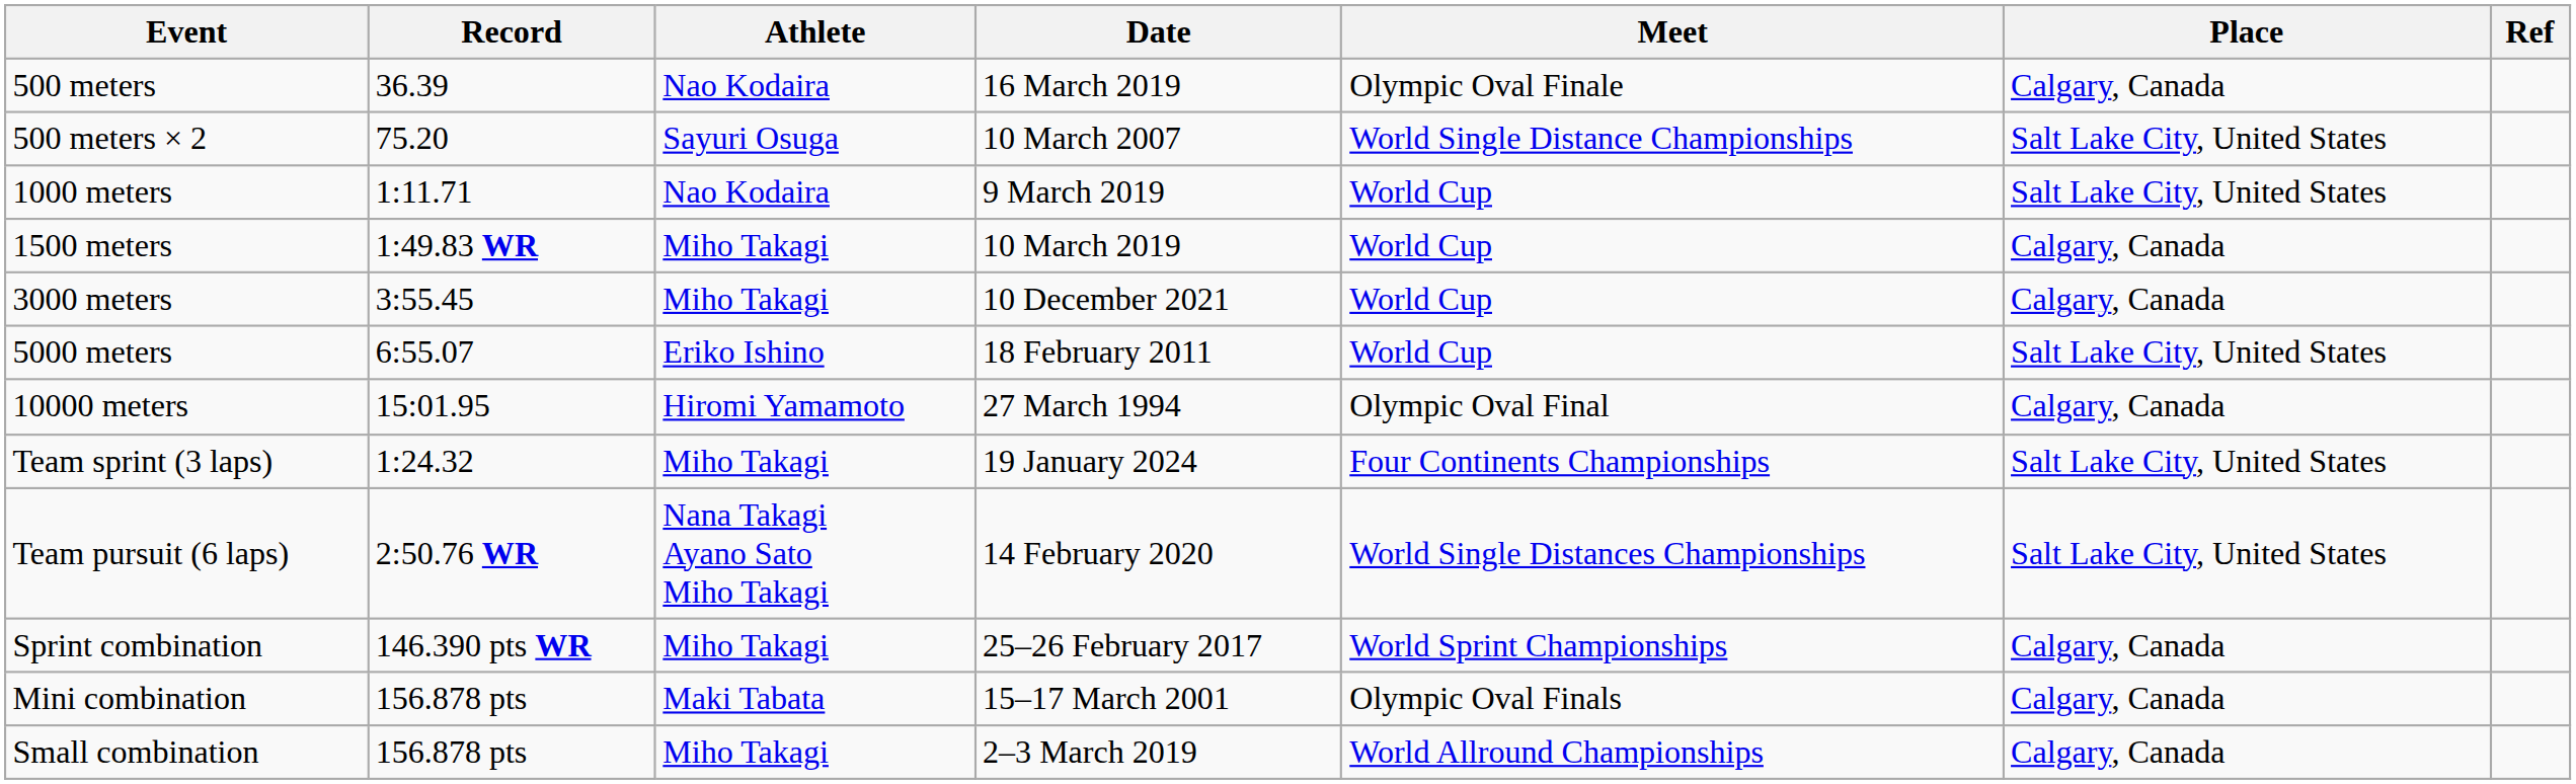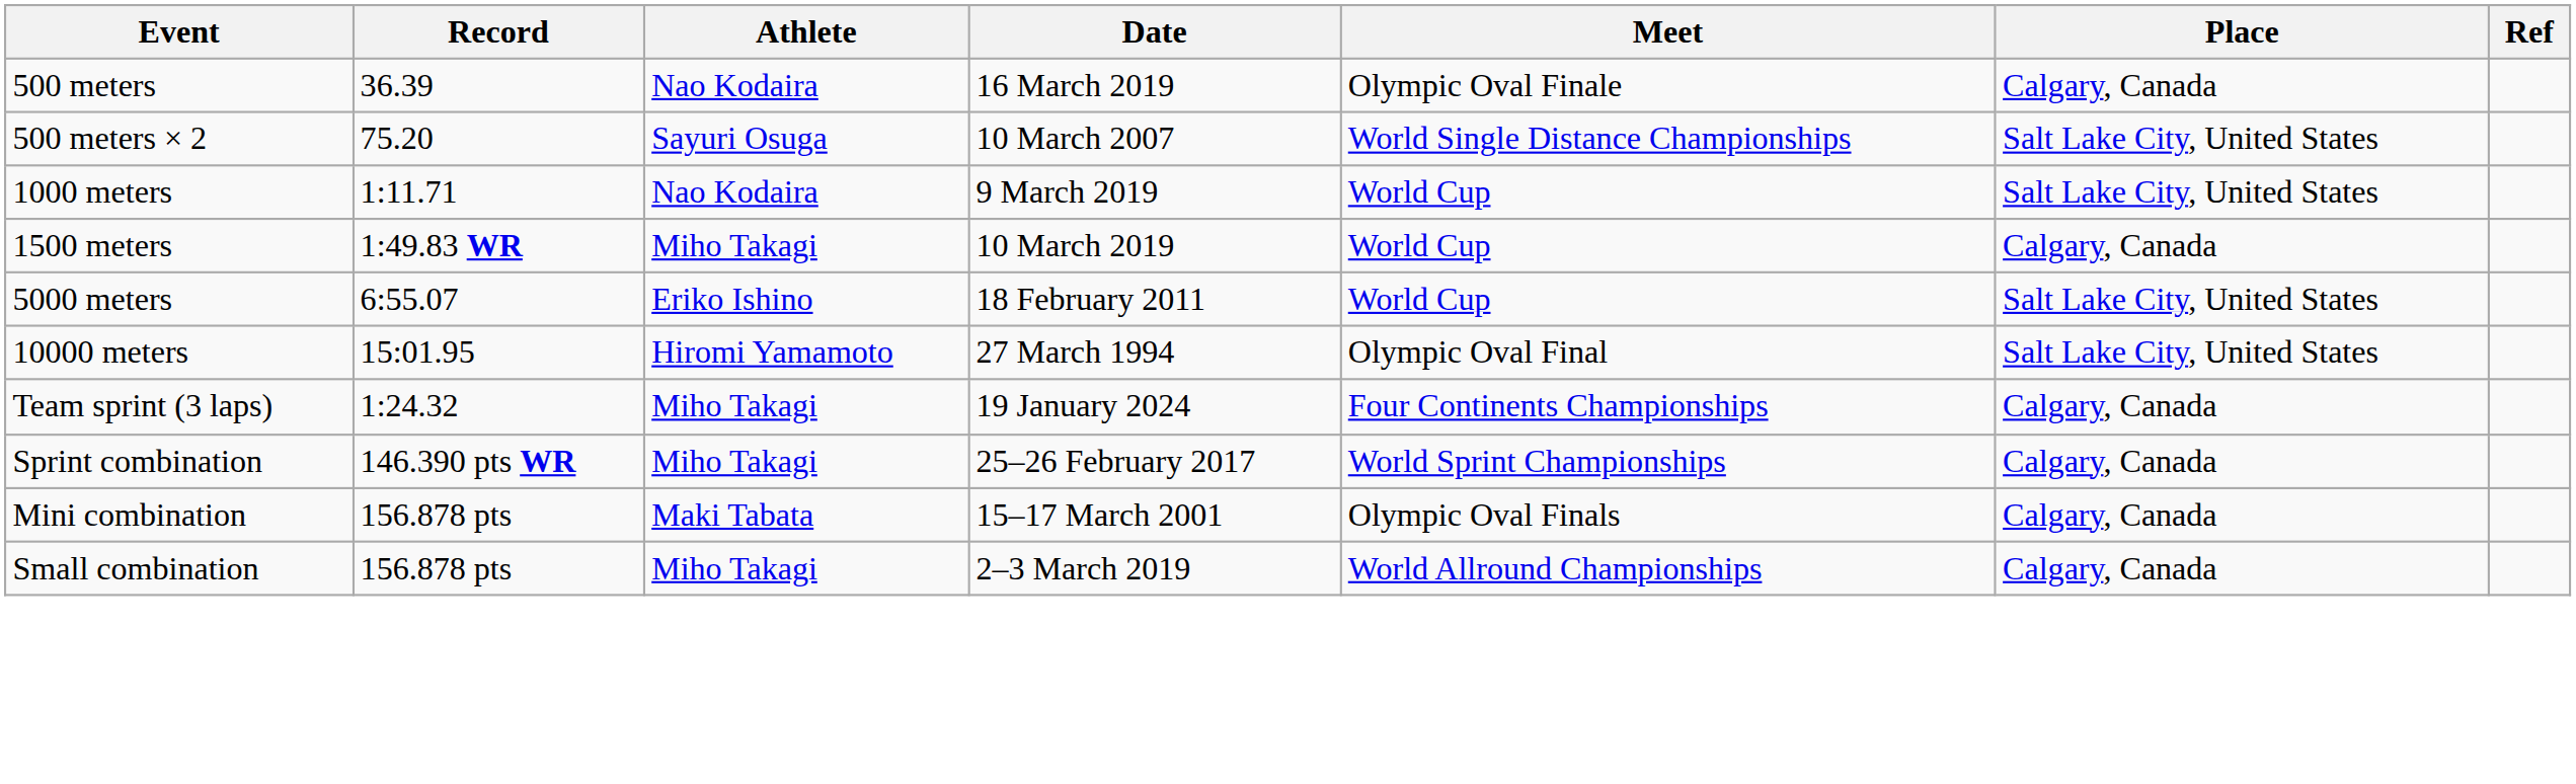 <table class="wikitable" style="font-size:95%; width: 95%;">
 <tr>
 <th>Event</th>
 <th>Record</th>
 <th>Athlete</th>
 <th>Date</th>
 <th>Meet</th>
 <th>Place</th>
 <th>Ref</th>
 </tr>
 <tr>
 <td>500 meters</td>
 <td>36.39</td>
 <td><a href='#'>Nao Kodaira</a></td>
 <td>16 March 2019</td>
 <td>Olympic Oval Finale</td>
 <td><a href='#'>Calgary</a>, Canada</td>
 <td></td>
 </tr>
 <tr>
 <td>500 meters × 2</td>
 <td>75.20</td>
 <td><a href='#'>Sayuri Osuga</a></td>
 <td>10 March 2007</td>
 <td><a href='#'>World Single Distance Championships</a></td>
 <td><a href='#'>Salt Lake City</a>, United States</td>
 <td></td>
 </tr>
 <tr>
 <td>1000 meters</td>
 <td>1:11.71</td>
 <td><a href='#'>Nao Kodaira</a></td>
 <td>9 March 2019</td>
 <td><a href='#'>World Cup</a></td>
 <td><a href='#'>Salt Lake City</a>, United States</td>
 <td></td>
 </tr>
 <tr>
 <td>1500 meters</td>
 <td>1:49.83 <strong><a href='#'>WR</a></strong></td>
 <td><a href='#'>Miho Takagi</a></td>
 <td>10 March 2019</td>
 <td><a href='#'>World Cup</a></td>
 <td><a href='#'>Calgary</a>, Canada</td>
 <td></td>
 </tr>
 <tr>
-<td>3000 meters</td>
-<td>3:55.45</td>
-<td><a href='#'>Miho Takagi</a></td>
-<td>10 December 2021</td>
-<td><a href='#'>World Cup</a></td>
-<td><a href='#'>Calgary</a>, Canada</td>
-<td></td>
-</tr>
-<tr>
 <td>5000 meters</td>
 <td>6:55.07</td>
 <td><a href='#'>Eriko Ishino</a></td>
 <td>18 February 2011</td>
 <td><a href='#'>World Cup</a></td>
 <td><a href='#'>Salt Lake City</a>, United States</td>
 <td></td>
 </tr>
 <tr>
 <td>10000 meters</td>
 <td>15:01.95</td>
 <td><a href='#'>Hiromi Yamamoto</a></td>
 <td>27 March 1994</td>
 <td>Olympic Oval Final</td>
-<td><a href='#'>Calgary</a>, Canada</td>
+<td><a href='#'>Salt Lake City</a>, United States</td>
 <td></td>
 </tr>
 <tr>
 <td>Team sprint (3 laps)</td>
 <td>1:24.32</td>
 <td><a href='#'>Miho Takagi</a></td>
 <td>19 January 2024</td>
 <td><a href='#'>Four Continents Championships</a></td>
-<td><a href='#'>Salt Lake City</a>, United States</td>
-<td></td>
-</tr>
-<tr>
-<td>Team pursuit (6 laps)</td>
-<td>2:50.76 <strong><a href='#'>WR</a></strong></td>
-<td><a href='#'>Nana Takagi</a><br><a href='#'>Ayano Sato</a><br><a href='#'>Miho Takagi</a></td>
-<td>14 February 2020</td>
-<td><a href='#'>World Single Distances Championships</a></td>
-<td><a href='#'>Salt Lake City</a>, United States</td>
+<td><a href='#'>Calgary</a>, Canada</td>
 <td></td>
 </tr>
 <tr>
 <td>Sprint combination</td>
 <td>146.390 pts <strong><a href='#'>WR</a></strong></td>
 <td><a href='#'>Miho Takagi</a></td>
 <td>25–26 February 2017</td>
 <td><a href='#'>World Sprint Championships</a></td>
 <td><a href='#'>Calgary</a>, Canada</td>
 <td></td>
 </tr>
 <tr>
 <td>Mini combination</td>
 <td>156.878 pts</td>
 <td><a href='#'>Maki Tabata</a></td>
 <td>15–17 March 2001</td>
 <td>Olympic Oval Finals</td>
 <td><a href='#'>Calgary</a>, Canada</td>
 <td></td>
 </tr>
 <tr>
 <td>Small combination</td>
 <td>156.878 pts</td>
 <td><a href='#'>Miho Takagi</a></td>
 <td>2–3 March 2019</td>
 <td><a href='#'>World Allround Championships</a></td>
 <td><a href='#'>Calgary</a>, Canada</td>
 <td></td>
 </tr>
 </table>
